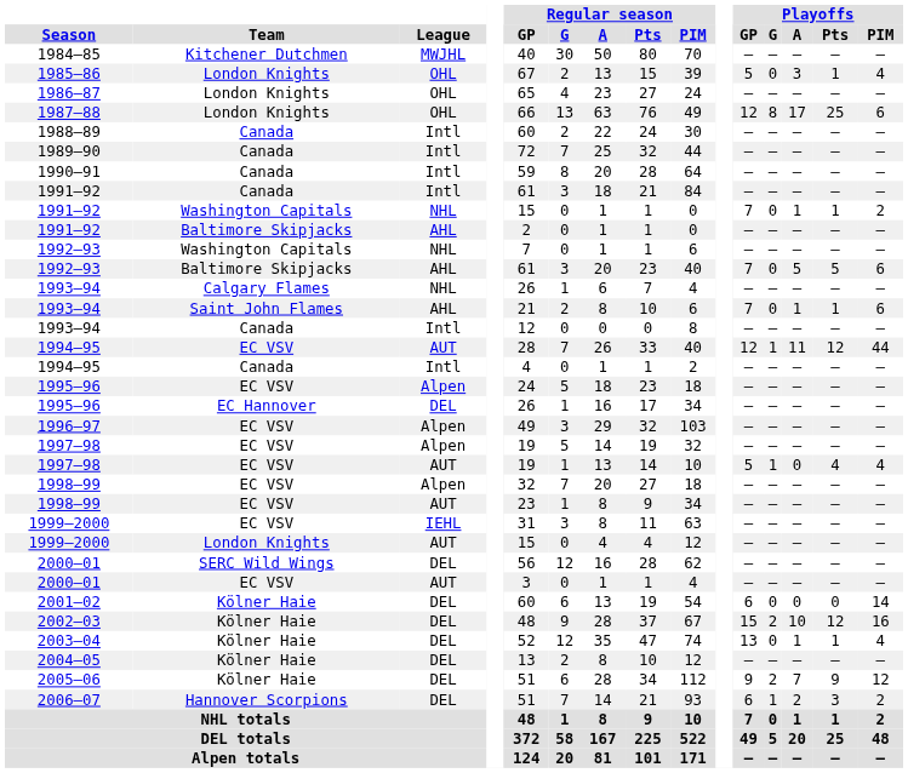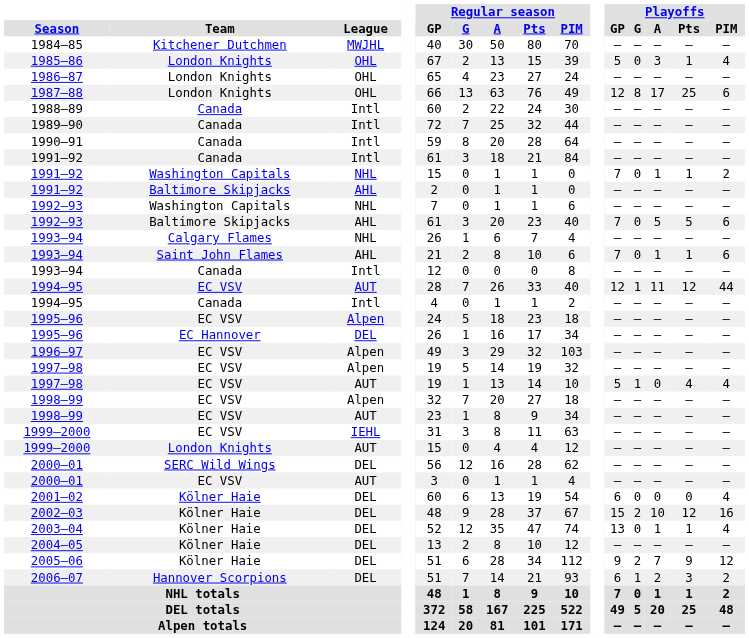 <table border="0" cellpadding="1" cellspacing="0" style="text-align:center; width:60em">
 <tr bgcolor="#e0e0e0">
 <th colspan="3" bgcolor="#ffffff"> </th>
 <th rowspan="99" bgcolor="#ffffff"> </th>
 <th colspan="5"><a href='#'>Regular season</a></th>
 <th rowspan="99" bgcolor="#ffffff"> </th>
 <th colspan="5"><a href='#'>Playoffs</a></th>
 </tr>
 <tr bgcolor="#e0e0e0">
 <th><a href='#'>Season</a></th>
 <th>Team</th>
 <th>League</th>
 <th>GP</th>
 <th><a href='#'>G</a></th>
 <th><a href='#'>A</a></th>
 <th><a href='#'>Pts</a></th>
 <th><a href='#'>PIM</a></th>
 <th>GP</th>
 <th>G</th>
 <th>A</th>
 <th>Pts</th>
 <th>PIM</th>
 </tr>
 <tr>
 <td>1984–85</td>
 <td><a href='#'>Kitchener Dutchmen</a></td>
 <td><a href='#'>MWJHL</a></td>
 <td>40</td>
 <td>30</td>
 <td>50</td>
 <td>80</td>
 <td>70</td>
 <td>—</td>
 <td>—</td>
 <td>—</td>
 <td>—</td>
 <td>—</td>
 </tr>
 <tr bgcolor="#f0f0f0">
 <td><a href='#'>1985–86</a></td>
 <td><a href='#'>London Knights</a></td>
 <td><a href='#'>OHL</a></td>
 <td>67</td>
 <td>2</td>
 <td>13</td>
 <td>15</td>
 <td>39</td>
 <td>5</td>
 <td>0</td>
 <td>3</td>
 <td>1</td>
 <td>4</td>
 </tr>
 <tr>
 <td><a href='#'>1986–87</a></td>
 <td>London Knights</td>
 <td>OHL</td>
 <td>65</td>
 <td>4</td>
 <td>23</td>
 <td>27</td>
 <td>24</td>
 <td>—</td>
 <td>—</td>
 <td>—</td>
 <td>—</td>
 <td>—</td>
 </tr>
 <tr bgcolor="#f0f0f0">
 <td><a href='#'>1987–88</a></td>
 <td>London Knights</td>
 <td>OHL</td>
 <td>66</td>
 <td>13</td>
 <td>63</td>
 <td>76</td>
 <td>49</td>
 <td>12</td>
 <td>8</td>
 <td>17</td>
 <td>25</td>
 <td>6</td>
 </tr>
 <tr>
 <td>1988–89</td>
 <td><a href='#'>Canada</a></td>
 <td>Intl</td>
 <td>60</td>
 <td>2</td>
 <td>22</td>
 <td>24</td>
 <td>30</td>
 <td>—</td>
 <td>—</td>
 <td>—</td>
 <td>—</td>
 <td>—</td>
 </tr>
 <tr bgcolor="#f0f0f0">
 <td>1989–90</td>
 <td>Canada</td>
 <td>Intl</td>
 <td>72</td>
 <td>7</td>
 <td>25</td>
 <td>32</td>
 <td>44</td>
 <td>—</td>
 <td>—</td>
 <td>—</td>
 <td>—</td>
 <td>—</td>
 </tr>
 <tr>
 <td>1990–91</td>
 <td>Canada</td>
 <td>Intl</td>
 <td>59</td>
 <td>8</td>
 <td>20</td>
 <td>28</td>
 <td>64</td>
 <td>—</td>
 <td>—</td>
 <td>—</td>
 <td>—</td>
 <td>—</td>
 </tr>
 <tr bgcolor="#f0f0f0">
 <td>1991–92</td>
 <td>Canada</td>
 <td>Intl</td>
 <td>61</td>
 <td>3</td>
 <td>18</td>
 <td>21</td>
 <td>84</td>
 <td>—</td>
 <td>—</td>
 <td>—</td>
 <td>—</td>
 <td>—</td>
 </tr>
 <tr>
 <td><a href='#'>1991–92</a></td>
 <td><a href='#'>Washington Capitals</a></td>
 <td><a href='#'>NHL</a></td>
 <td>15</td>
 <td>0</td>
 <td>1</td>
 <td>1</td>
 <td>0</td>
 <td>7</td>
 <td>0</td>
 <td>1</td>
 <td>1</td>
 <td>2</td>
 </tr>
 <tr bgcolor="#f0f0f0">
 <td><a href='#'>1991–92</a></td>
 <td><a href='#'>Baltimore Skipjacks</a></td>
 <td><a href='#'>AHL</a></td>
 <td>2</td>
 <td>0</td>
 <td>1</td>
 <td>1</td>
 <td>0</td>
 <td>—</td>
 <td>—</td>
 <td>—</td>
 <td>—</td>
 <td>—</td>
 </tr>
 <tr>
 <td><a href='#'>1992–93</a></td>
 <td>Washington Capitals</td>
 <td>NHL</td>
 <td>7</td>
 <td>0</td>
 <td>1</td>
 <td>1</td>
 <td>6</td>
 <td>—</td>
 <td>—</td>
 <td>—</td>
 <td>—</td>
 <td>—</td>
 </tr>
 <tr bgcolor="#f0f0f0">
 <td><a href='#'>1992–93</a></td>
 <td>Baltimore Skipjacks</td>
 <td>AHL</td>
 <td>61</td>
 <td>3</td>
 <td>20</td>
 <td>23</td>
 <td>40</td>
 <td>7</td>
 <td>0</td>
 <td>5</td>
 <td>5</td>
 <td>6</td>
 </tr>
 <tr>
 <td><a href='#'>1993–94</a></td>
 <td><a href='#'>Calgary Flames</a></td>
 <td>NHL</td>
 <td>26</td>
 <td>1</td>
 <td>6</td>
 <td>7</td>
 <td>4</td>
 <td>—</td>
 <td>—</td>
 <td>—</td>
 <td>—</td>
 <td>—</td>
 </tr>
 <tr bgcolor="#f0f0f0">
 <td><a href='#'>1993–94</a></td>
 <td><a href='#'>Saint John Flames</a></td>
 <td>AHL</td>
 <td>21</td>
 <td>2</td>
 <td>8</td>
 <td>10</td>
 <td>6</td>
 <td>7</td>
 <td>0</td>
 <td>1</td>
 <td>1</td>
 <td>6</td>
 </tr>
 <tr>
 <td>1993–94</td>
 <td>Canada</td>
 <td>Intl</td>
 <td>12</td>
 <td>0</td>
 <td>0</td>
 <td>0</td>
 <td>8</td>
 <td>—</td>
 <td>—</td>
 <td>—</td>
 <td>—</td>
 <td>—</td>
 </tr>
 <tr bgcolor="#f0f0f0">
 <td><a href='#'>1994–95</a></td>
 <td><a href='#'>EC VSV</a></td>
 <td><a href='#'>AUT</a></td>
 <td>28</td>
 <td>7</td>
 <td>26</td>
 <td>33</td>
 <td>40</td>
 <td>12</td>
 <td>1</td>
 <td>11</td>
 <td>12</td>
 <td>44</td>
 </tr>
 <tr>
 <td>1994–95</td>
 <td>Canada</td>
 <td>Intl</td>
 <td>4</td>
 <td>0</td>
 <td>1</td>
 <td>1</td>
 <td>2</td>
 <td>—</td>
 <td>—</td>
 <td>—</td>
 <td>—</td>
 <td>—</td>
 </tr>
 <tr bgcolor="#f0f0f0">
 <td><a href='#'>1995–96</a></td>
 <td>EC VSV</td>
 <td><a href='#'>Alpen</a></td>
 <td>24</td>
 <td>5</td>
 <td>18</td>
 <td>23</td>
 <td>18</td>
 <td>—</td>
 <td>—</td>
 <td>—</td>
 <td>—</td>
 <td>—</td>
 </tr>
 <tr>
 <td><a href='#'>1995–96</a></td>
 <td><a href='#'>EC Hannover</a></td>
 <td><a href='#'>DEL</a></td>
 <td>26</td>
 <td>1</td>
 <td>16</td>
 <td>17</td>
 <td>34</td>
 <td>—</td>
 <td>—</td>
 <td>—</td>
 <td>—</td>
 <td>—</td>
 </tr>
 <tr bgcolor="#f0f0f0">
 <td><a href='#'>1996–97</a></td>
 <td>EC VSV</td>
 <td>Alpen</td>
 <td>49</td>
 <td>3</td>
 <td>29</td>
 <td>32</td>
 <td>103</td>
 <td>—</td>
 <td>—</td>
 <td>—</td>
 <td>—</td>
 <td>—</td>
 </tr>
 <tr>
 <td><a href='#'>1997–98</a></td>
 <td>EC VSV</td>
 <td>Alpen</td>
 <td>19</td>
 <td>5</td>
 <td>14</td>
 <td>19</td>
 <td>32</td>
 <td>—</td>
 <td>—</td>
 <td>—</td>
 <td>—</td>
 <td>—</td>
 </tr>
 <tr bgcolor="#f0f0f0">
 <td><a href='#'>1997–98</a></td>
 <td>EC VSV</td>
 <td>AUT</td>
 <td>19</td>
 <td>1</td>
 <td>13</td>
 <td>14</td>
 <td>10</td>
 <td>5</td>
 <td>1</td>
 <td>0</td>
 <td>4</td>
 <td>4</td>
 </tr>
 <tr>
 <td><a href='#'>1998–99</a></td>
 <td>EC VSV</td>
 <td>Alpen</td>
 <td>32</td>
 <td>7</td>
 <td>20</td>
 <td>27</td>
 <td>18</td>
 <td>—</td>
 <td>—</td>
 <td>—</td>
 <td>—</td>
 <td>—</td>
 </tr>
 <tr bgcolor="#f0f0f0">
 <td><a href='#'>1998–99</a></td>
 <td>EC VSV</td>
 <td>AUT</td>
 <td>23</td>
 <td>1</td>
 <td>8</td>
 <td>9</td>
 <td>34</td>
 <td>—</td>
 <td>—</td>
 <td>—</td>
 <td>—</td>
 <td>—</td>
 </tr>
 <tr>
 <td><a href='#'>1999–2000</a></td>
 <td>EC VSV</td>
 <td><a href='#'>IEHL</a></td>
 <td>31</td>
 <td>3</td>
 <td>8</td>
 <td>11</td>
 <td>63</td>
 <td>—</td>
 <td>—</td>
 <td>—</td>
 <td>—</td>
 <td>—</td>
 </tr>
 <tr bgcolor="#f0f0f0">
 <td><a href='#'>1999–2000</a></td>
 <td><a href='#'>London Knights</a></td>
 <td>AUT</td>
 <td>15</td>
 <td>0</td>
 <td>4</td>
 <td>4</td>
 <td>12</td>
 <td>—</td>
 <td>—</td>
 <td>—</td>
 <td>—</td>
 <td>—</td>
 </tr>
 <tr>
 <td><a href='#'>2000–01</a></td>
 <td><a href='#'>SERC Wild Wings</a></td>
 <td>DEL</td>
 <td>56</td>
 <td>12</td>
 <td>16</td>
 <td>28</td>
 <td>62</td>
 <td>—</td>
 <td>—</td>
 <td>—</td>
 <td>—</td>
 <td>—</td>
 </tr>
 <tr bgcolor="#f0f0f0">
 <td><a href='#'>2000–01</a></td>
 <td>EC VSV</td>
 <td>AUT</td>
 <td>3</td>
 <td>0</td>
 <td>1</td>
 <td>1</td>
 <td>4</td>
 <td>—</td>
 <td>—</td>
 <td>—</td>
 <td>—</td>
 <td>—</td>
 </tr>
 <tr>
 <td><a href='#'>2001–02</a></td>
 <td><a href='#'>Kölner Haie</a></td>
 <td>DEL</td>
 <td>60</td>
 <td>6</td>
 <td>13</td>
 <td>19</td>
 <td>54</td>
 <td>6</td>
 <td>0</td>
 <td>0</td>
 <td>0</td>
-<td>14</td>
+<td>4</td>
 </tr>
 <tr bgcolor="#f0f0f0">
 <td><a href='#'>2002–03</a></td>
 <td>Kölner Haie</td>
 <td>DEL</td>
 <td>48</td>
 <td>9</td>
 <td>28</td>
 <td>37</td>
 <td>67</td>
 <td>15</td>
 <td>2</td>
 <td>10</td>
 <td>12</td>
 <td>16</td>
 </tr>
 <tr>
 <td><a href='#'>2003–04</a></td>
 <td>Kölner Haie</td>
 <td>DEL</td>
 <td>52</td>
 <td>12</td>
 <td>35</td>
 <td>47</td>
 <td>74</td>
 <td>13</td>
 <td>0</td>
 <td>1</td>
 <td>1</td>
 <td>4</td>
 </tr>
 <tr bgcolor="#f0f0f0">
 <td><a href='#'>2004–05</a></td>
 <td>Kölner Haie</td>
 <td>DEL</td>
 <td>13</td>
 <td>2</td>
 <td>8</td>
 <td>10</td>
 <td>12</td>
 <td>—</td>
 <td>—</td>
 <td>—</td>
 <td>—</td>
 <td>—</td>
 </tr>
 <tr>
 <td><a href='#'>2005–06</a></td>
 <td>Kölner Haie</td>
 <td>DEL</td>
 <td>51</td>
 <td>6</td>
 <td>28</td>
 <td>34</td>
 <td>112</td>
 <td>9</td>
 <td>2</td>
 <td>7</td>
 <td>9</td>
 <td>12</td>
 </tr>
 <tr bgcolor="#f0f0f0">
 <td><a href='#'>2006–07</a></td>
 <td><a href='#'>Hannover Scorpions</a></td>
 <td>DEL</td>
 <td>51</td>
 <td>7</td>
 <td>14</td>
 <td>21</td>
 <td>93</td>
 <td>6</td>
 <td>1</td>
 <td>2</td>
 <td>3</td>
 <td>2</td>
 </tr>
 <tr bgcolor="#e0e0e0">
 <th colspan="3">NHL totals</th>
 <th>48</th>
 <th>1</th>
 <th>8</th>
 <th>9</th>
 <th>10</th>
 <th>7</th>
 <th>0</th>
 <th>1</th>
 <th>1</th>
 <th>2</th>
 </tr>
 <tr bgcolor="#e0e0e0">
 <th colspan="3">DEL totals</th>
 <th>372</th>
 <th>58</th>
 <th>167</th>
 <th>225</th>
 <th>522</th>
 <th>49</th>
 <th>5</th>
 <th>20</th>
 <th>25</th>
 <th>48</th>
 </tr>
 <tr bgcolor="#e0e0e0">
 <th colspan="3">Alpen totals</th>
 <th>124</th>
 <th>20</th>
 <th>81</th>
 <th>101</th>
 <th>171</th>
 <th>—</th>
 <th>—</th>
 <th>—</th>
 <th>—</th>
 <th>—</th>
 </tr>
 </table>
